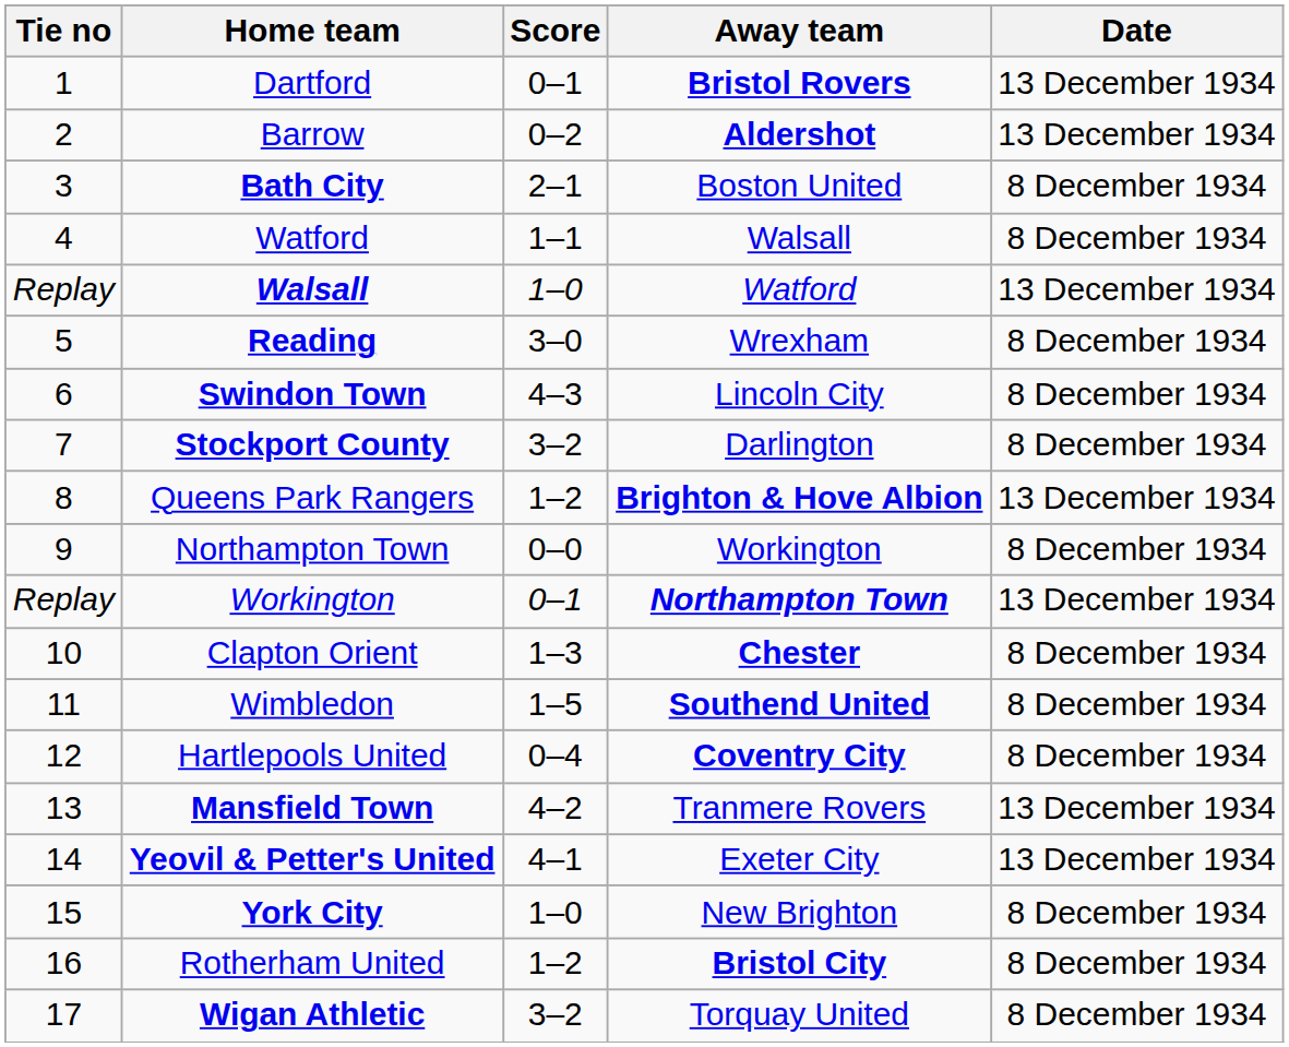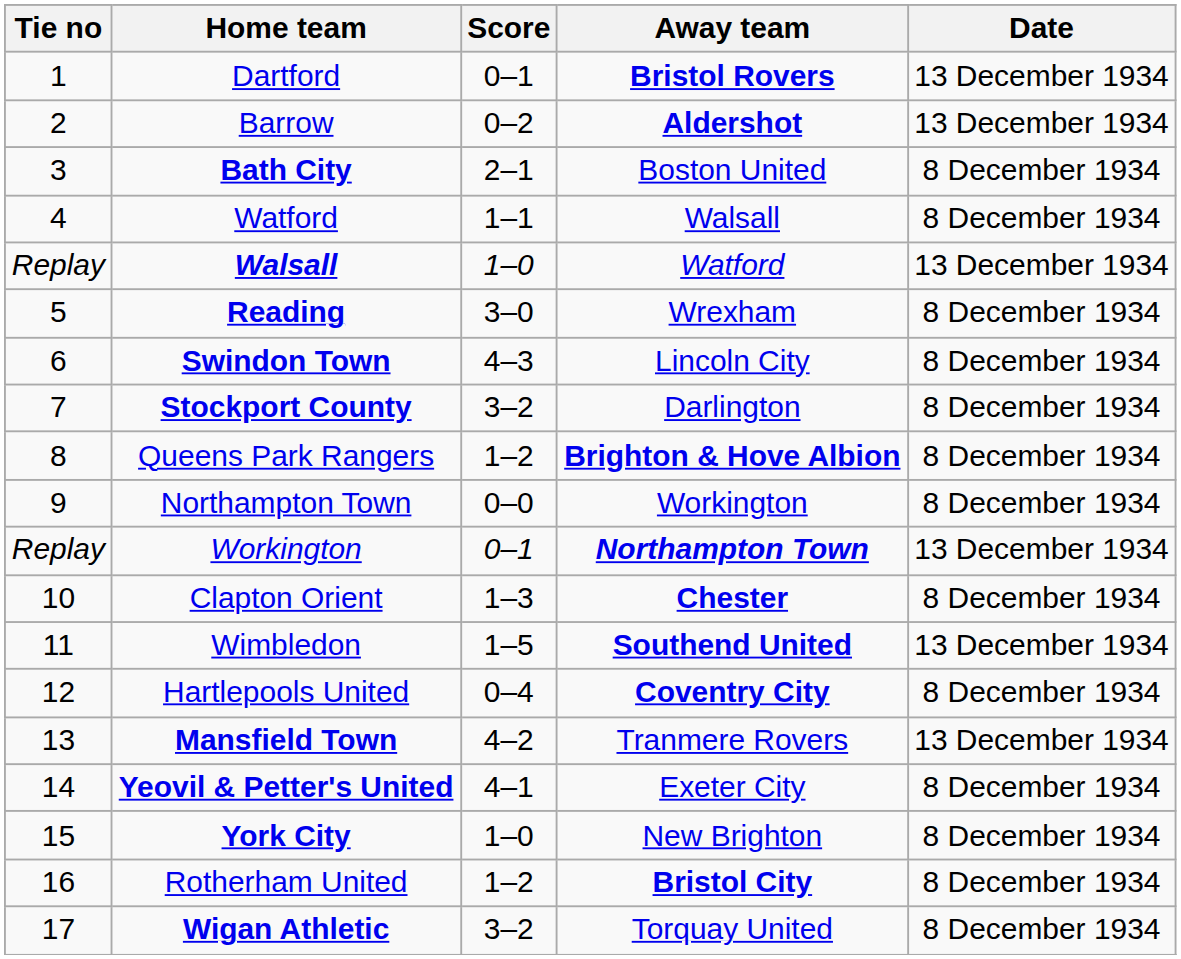 <table class="wikitable" style="text-align: center">
 <tr>
 <th>Tie no</th>
 <th>Home team</th>
 <th>Score</th>
 <th>Away team</th>
 <th>Date</th>
 </tr>
 <tr>
 <td>1</td>
 <td><a href='#'>Dartford</a></td>
 <td>0–1</td>
 <td><strong><a href='#'>Bristol Rovers</a></strong></td>
 <td>13 December 1934</td>
 </tr>
 <tr>
 <td>2</td>
 <td><a href='#'>Barrow</a></td>
 <td>0–2</td>
 <td><strong><a href='#'>Aldershot</a></strong></td>
 <td>13 December 1934</td>
 </tr>
 <tr>
 <td>3</td>
 <td><strong><a href='#'>Bath City</a></strong></td>
 <td>2–1</td>
 <td><a href='#'>Boston United</a></td>
 <td>8 December 1934</td>
 </tr>
 <tr>
 <td>4</td>
 <td><a href='#'>Watford</a></td>
 <td>1–1</td>
 <td><a href='#'>Walsall</a></td>
 <td>8 December 1934</td>
 </tr>
 <tr>
 <td><em>Replay</em></td>
 <td><strong><em><a href='#'>Walsall</a></em></strong></td>
 <td><em>1–0</em></td>
 <td><em><a href='#'>Watford</a></em></td>
 <td>13 December 1934</td>
 </tr>
 <tr>
 <td>5</td>
 <td><strong><a href='#'>Reading</a></strong></td>
 <td>3–0</td>
 <td><a href='#'>Wrexham</a></td>
 <td>8 December 1934</td>
 </tr>
 <tr>
 <td>6</td>
 <td><strong><a href='#'>Swindon Town</a></strong></td>
 <td>4–3</td>
 <td><a href='#'>Lincoln City</a></td>
 <td>8 December 1934</td>
 </tr>
 <tr>
 <td>7</td>
 <td><strong><a href='#'>Stockport County</a></strong></td>
 <td>3–2</td>
 <td><a href='#'>Darlington</a></td>
 <td>8 December 1934</td>
 </tr>
 <tr>
 <td>8</td>
 <td><a href='#'>Queens Park Rangers</a></td>
 <td>1–2</td>
 <td><strong><a href='#'>Brighton & Hove Albion</a></strong></td>
-<td>13 December 1934</td>
+<td>8 December 1934</td>
 </tr>
 <tr>
 <td>9</td>
 <td><a href='#'>Northampton Town</a></td>
 <td>0–0</td>
 <td><a href='#'>Workington</a></td>
 <td>8 December 1934</td>
 </tr>
 <tr>
 <td><em>Replay</em></td>
 <td><em><a href='#'>Workington</a></em></td>
 <td><em>0–1</em></td>
 <td><strong><em><a href='#'>Northampton Town</a></em></strong></td>
 <td>13 December 1934</td>
 </tr>
 <tr>
 <td>10</td>
 <td><a href='#'>Clapton Orient</a></td>
 <td>1–3</td>
 <td><strong><a href='#'>Chester</a></strong></td>
 <td>8 December 1934</td>
 </tr>
 <tr>
 <td>11</td>
 <td><a href='#'>Wimbledon</a></td>
 <td>1–5</td>
 <td><strong><a href='#'>Southend United</a></strong></td>
-<td>8 December 1934</td>
+<td>13 December 1934</td>
 </tr>
 <tr>
 <td>12</td>
 <td><a href='#'>Hartlepools United</a></td>
 <td>0–4</td>
 <td><strong><a href='#'>Coventry City</a></strong></td>
 <td>8 December 1934</td>
 </tr>
 <tr>
 <td>13</td>
 <td><strong><a href='#'>Mansfield Town</a></strong></td>
 <td>4–2</td>
 <td><a href='#'>Tranmere Rovers</a></td>
 <td>13 December 1934</td>
 </tr>
 <tr>
 <td>14</td>
 <td><strong><a href='#'>Yeovil & Petter's United</a></strong></td>
 <td>4–1</td>
 <td><a href='#'>Exeter City</a></td>
-<td>13 December 1934</td>
+<td>8 December 1934</td>
 </tr>
 <tr>
 <td>15</td>
 <td><strong><a href='#'>York City</a></strong></td>
 <td>1–0</td>
 <td><a href='#'>New Brighton</a></td>
 <td>8 December 1934</td>
 </tr>
 <tr>
 <td>16</td>
 <td><a href='#'>Rotherham United</a></td>
 <td>1–2</td>
 <td><strong><a href='#'>Bristol City</a></strong></td>
 <td>8 December 1934</td>
 </tr>
 <tr>
 <td>17</td>
 <td><strong><a href='#'>Wigan Athletic</a></strong></td>
 <td>3–2</td>
 <td><a href='#'>Torquay United</a></td>
 <td>8 December 1934</td>
 </tr>
 <tr>
 </tr>
 </table>
